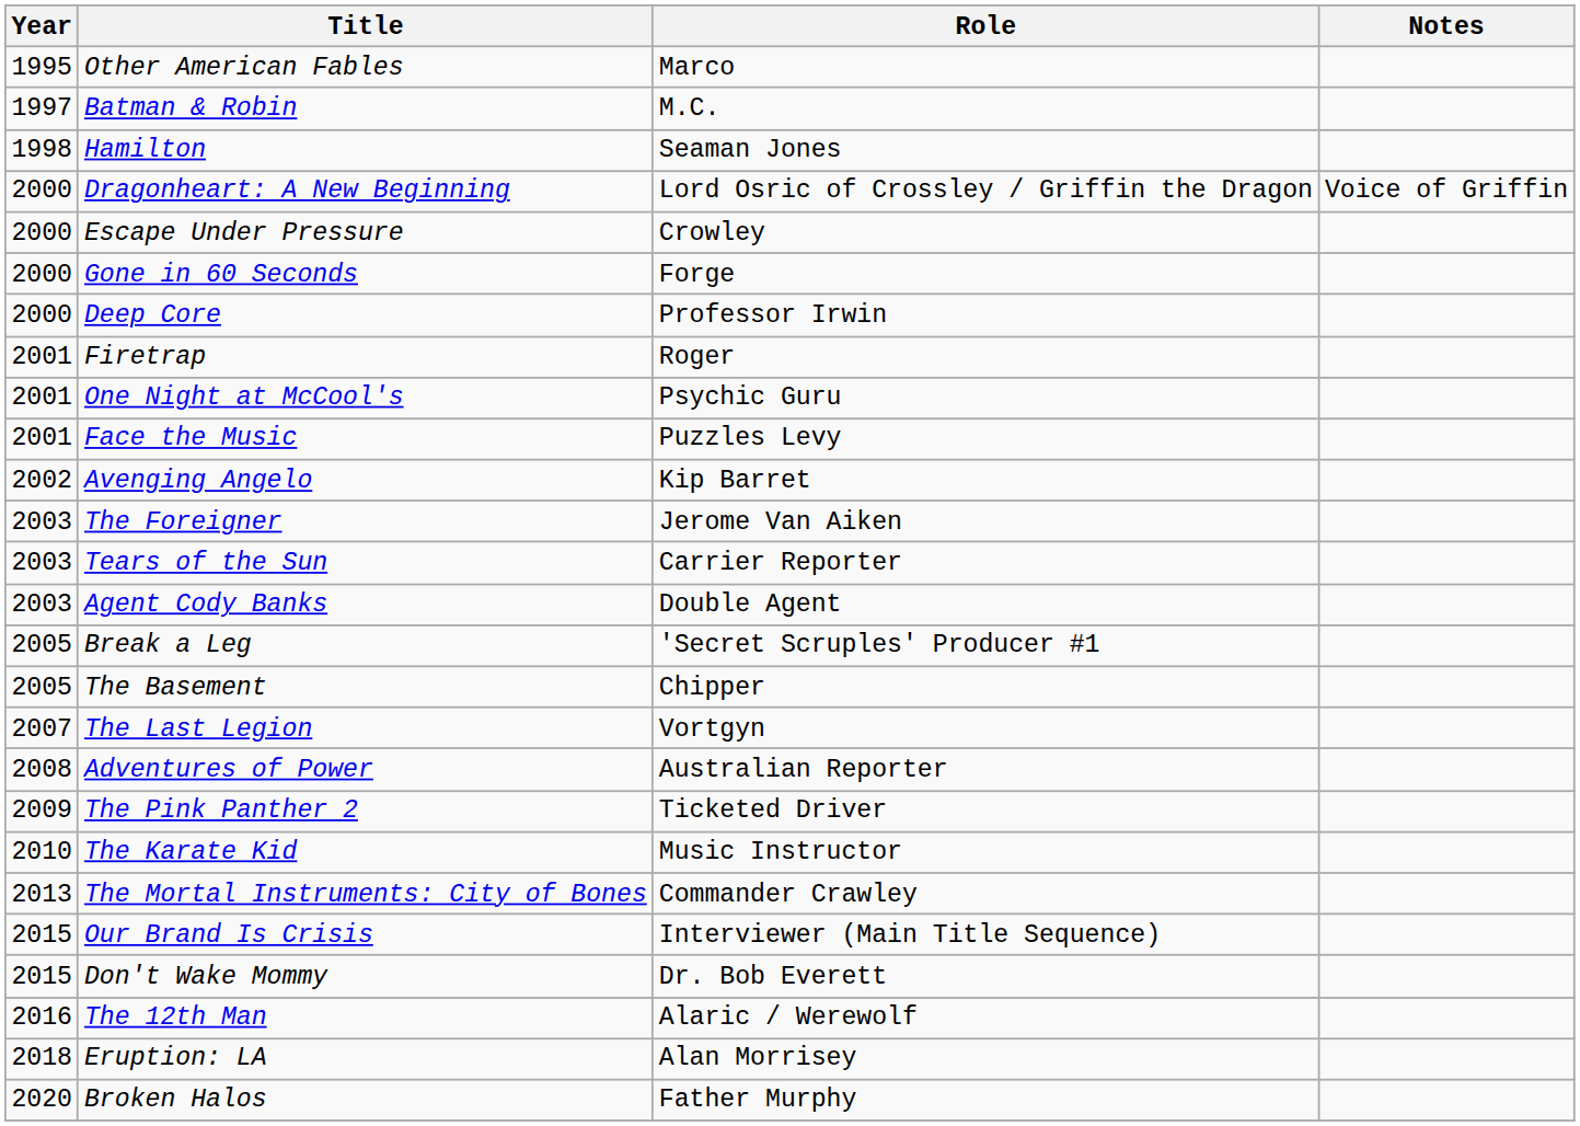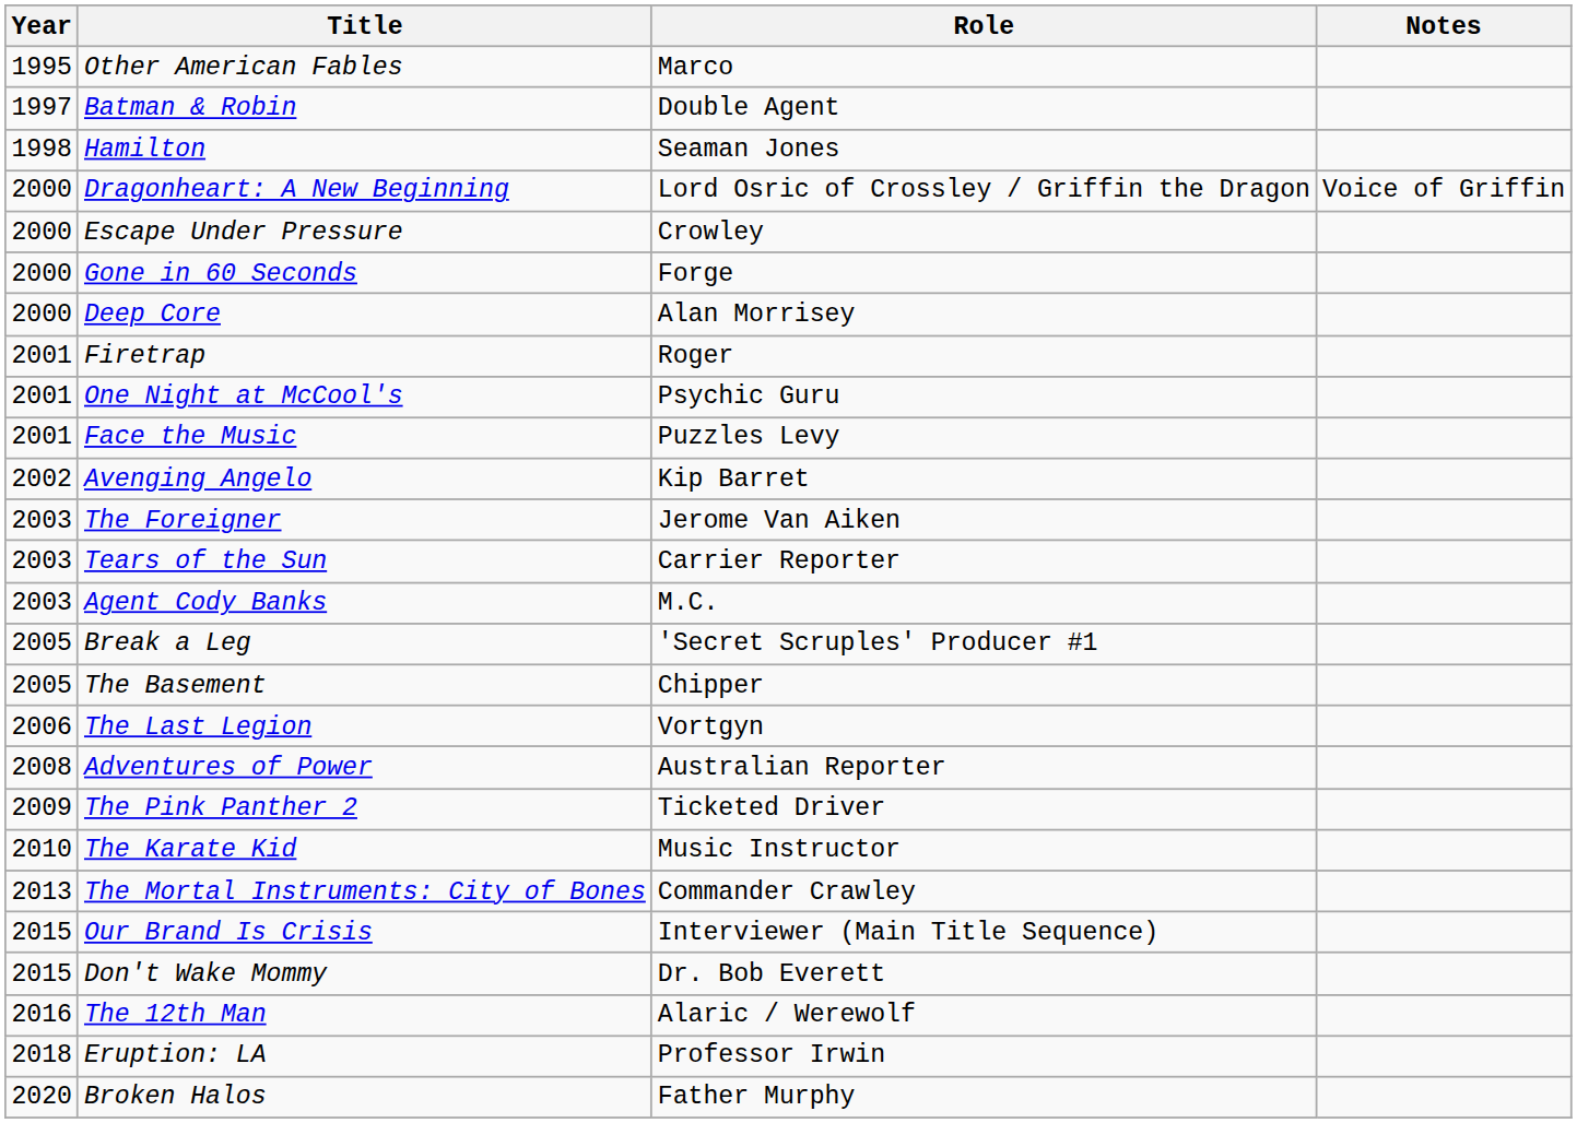 <table class="wikitable sortable">
 <tr>
 <th>Year</th>
 <th>Title</th>
 <th>Role</th>
 <th class="unsortable">Notes</th>
 </tr>
 <tr>
 <td>1995</td>
 <td><em>Other American Fables</em></td>
 <td>Marco</td>
 <td></td>
 </tr>
 <tr>
 <td>1997</td>
 <td><em><a href='#'>Batman & Robin</a></em></td>
-<td>M.C.</td>
+<td>Double Agent</td>
 <td></td>
 </tr>
 <tr>
 <td>1998</td>
 <td><em><a href='#'>Hamilton</a></em></td>
 <td>Seaman Jones</td>
 <td></td>
 </tr>
 <tr>
 <td>2000</td>
 <td><em><a href='#'>Dragonheart: A New Beginning</a></em></td>
 <td>Lord Osric of Crossley / Griffin the Dragon</td>
 <td>Voice of Griffin</td>
 </tr>
 <tr>
 <td>2000</td>
 <td><em>Escape Under Pressure</em></td>
 <td>Crowley</td>
 <td></td>
 </tr>
 <tr>
 <td>2000</td>
 <td><em><a href='#'>Gone in 60 Seconds</a></em></td>
 <td>Forge</td>
 <td></td>
 </tr>
 <tr>
 <td>2000</td>
 <td><em><a href='#'>Deep Core</a></em></td>
-<td>Professor Irwin</td>
+<td>Alan Morrisey</td>
 <td></td>
 </tr>
 <tr>
 <td>2001</td>
 <td><em>Firetrap</em></td>
 <td>Roger</td>
 <td></td>
 </tr>
 <tr>
 <td>2001</td>
 <td><em><a href='#'>One Night at McCool's</a></em></td>
 <td>Psychic Guru</td>
 <td></td>
 </tr>
 <tr>
 <td>2001</td>
 <td><em><a href='#'>Face the Music</a></em></td>
 <td>Puzzles Levy</td>
 <td></td>
 </tr>
 <tr>
 <td>2002</td>
 <td><em><a href='#'>Avenging Angelo</a></em></td>
 <td>Kip Barret</td>
 <td></td>
 </tr>
 <tr>
 <td>2003</td>
 <td><em><a href='#'>The Foreigner</a></em></td>
 <td>Jerome Van Aiken</td>
 <td></td>
 </tr>
 <tr>
 <td>2003</td>
 <td><em><a href='#'>Tears of the Sun</a></em></td>
 <td>Carrier Reporter</td>
 <td></td>
 </tr>
 <tr>
 <td>2003</td>
 <td><em><a href='#'>Agent Cody Banks</a></em></td>
-<td>Double Agent</td>
+<td>M.C.</td>
 <td></td>
 </tr>
 <tr>
 <td>2005</td>
 <td><em>Break a Leg</em></td>
 <td>'Secret Scruples' Producer #1</td>
 <td></td>
 </tr>
 <tr>
 <td>2005</td>
 <td><em>The Basement</em></td>
 <td>Chipper</td>
 <td></td>
 </tr>
 <tr>
-<td>2007</td>
+<td>2006</td>
 <td><em><a href='#'>The Last Legion</a></em></td>
 <td>Vortgyn</td>
 <td></td>
 </tr>
 <tr>
 <td>2008</td>
 <td><em><a href='#'>Adventures of Power</a></em></td>
 <td>Australian Reporter</td>
 <td></td>
 </tr>
 <tr>
 <td>2009</td>
 <td><em><a href='#'>The Pink Panther 2</a></em></td>
 <td>Ticketed Driver</td>
 <td></td>
 </tr>
 <tr>
 <td>2010</td>
 <td><em><a href='#'>The Karate Kid</a></em></td>
 <td>Music Instructor</td>
 <td></td>
 </tr>
 <tr>
 <td>2013</td>
 <td><em><a href='#'>The Mortal Instruments: City of Bones</a></em></td>
 <td>Commander Crawley</td>
 <td></td>
 </tr>
 <tr>
 <td>2015</td>
 <td><em><a href='#'>Our Brand Is Crisis</a></em></td>
 <td>Interviewer (Main Title Sequence)</td>
 <td></td>
 </tr>
 <tr>
 <td>2015</td>
 <td><em>Don't Wake Mommy</em></td>
 <td>Dr. Bob Everett</td>
 <td></td>
 </tr>
 <tr>
 <td>2016</td>
 <td><em><a href='#'>The 12th Man</a></em></td>
 <td>Alaric / Werewolf</td>
 <td></td>
 </tr>
 <tr>
 <td>2018</td>
 <td><em>Eruption: LA</em></td>
-<td>Alan Morrisey</td>
+<td>Professor Irwin</td>
 <td></td>
 </tr>
 <tr>
 <td>2020</td>
 <td><em>Broken Halos</em></td>
 <td>Father Murphy</td>
 <td></td>
 </tr>
 </table>
